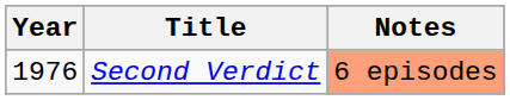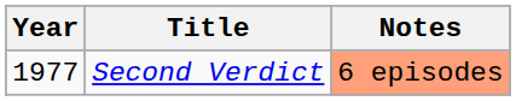 <table class="wikitable">
 <tr>
 <th>Year</th>
 <th>Title</th>
 <th>Notes</th>
 </tr>
 <tr>
-<td>1976</td>
+<td>1977</td>
 <td><em><a href='#'>Second Verdict</a></em></td>
 <td style="background: lightsalmon;">6 episodes</td>
 </tr>
 </table>
